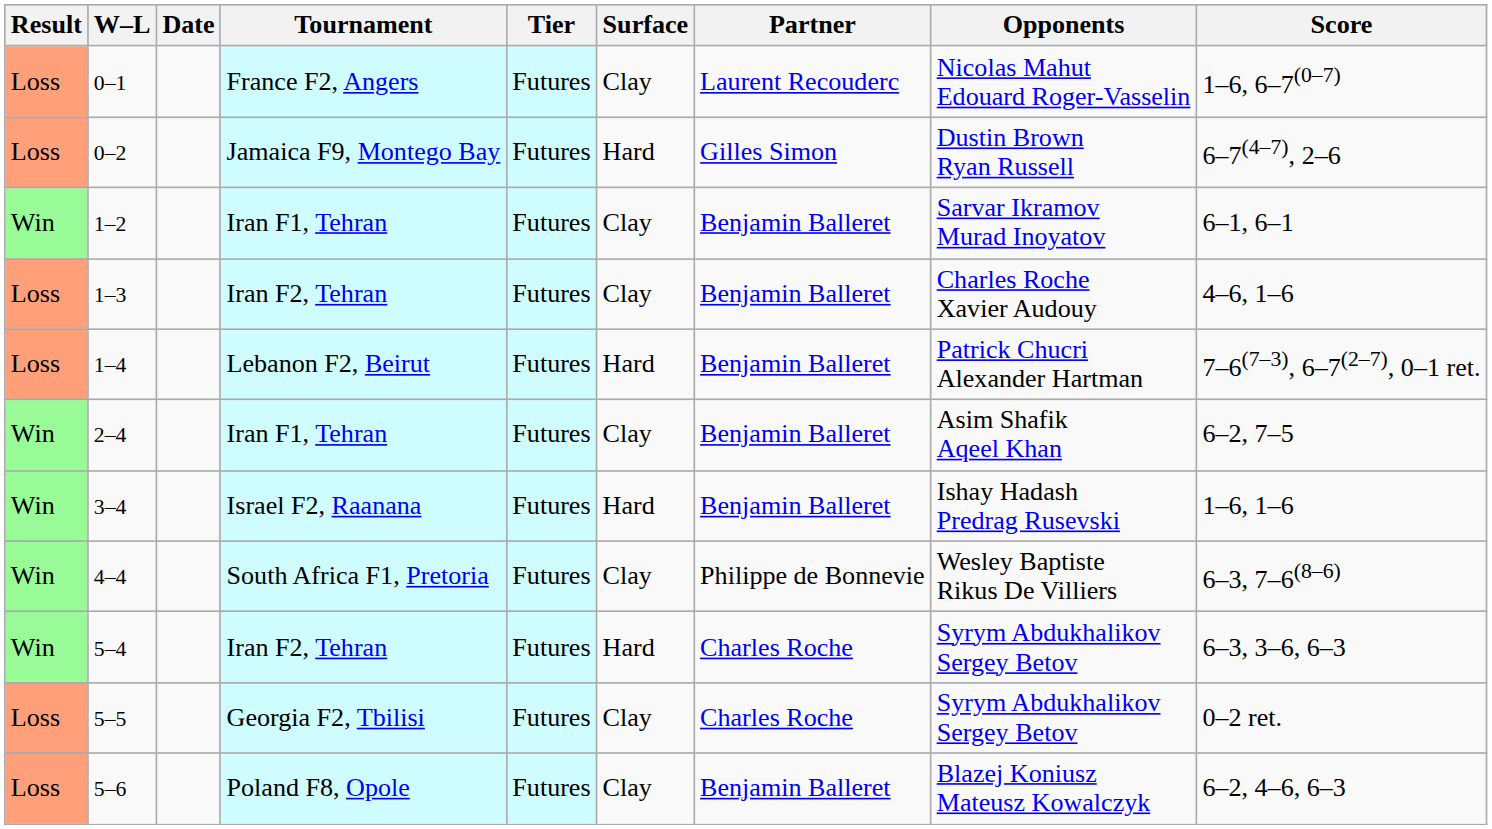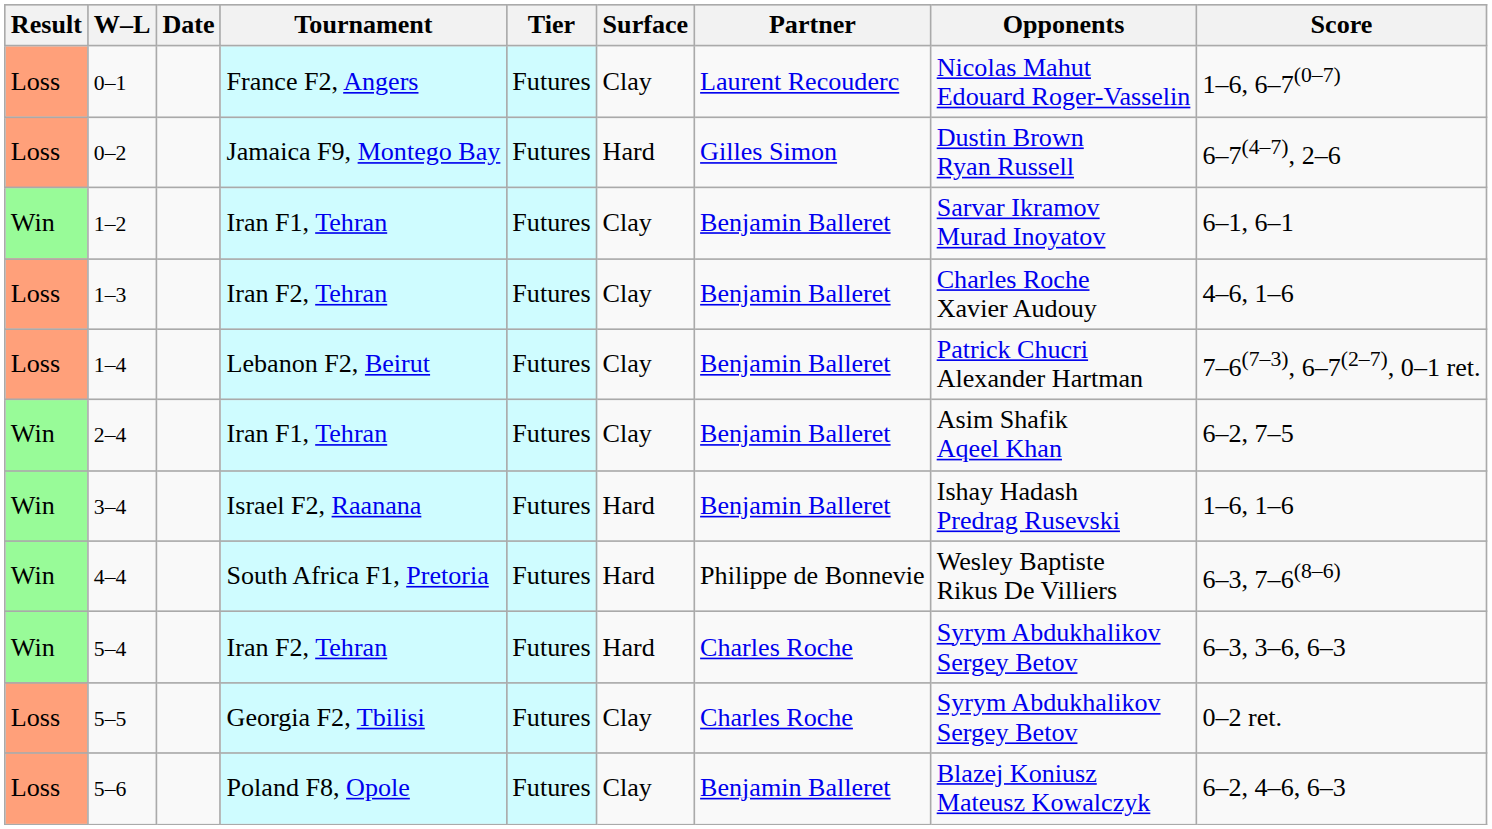 <table class="sortable wikitable">
 <tr>
 <th>Result</th>
 <th class="unsortable">W–L</th>
 <th>Date</th>
 <th>Tournament</th>
 <th>Tier</th>
 <th>Surface</th>
 <th>Partner</th>
 <th>Opponents</th>
 <th class="unsortable">Score</th>
 </tr>
 <tr>
 <td bgcolor=FFA07A>Loss</td>
 <td><small>0–1</small></td>
 <td></td>
 <td style="background:#cffcff;">France F2, <a href='#'>Angers</a></td>
 <td style="background:#cffcff;">Futures</td>
 <td>Clay</td>
 <td> <a href='#'>Laurent Recouderc</a></td>
 <td> <a href='#'>Nicolas Mahut</a> <br>  <a href='#'>Edouard Roger-Vasselin</a></td>
 <td>1–6, 6–7<sup>(0–7)</sup></td>
 </tr>
 <tr>
 <td bgcolor=FFA07A>Loss</td>
 <td><small>0–2</small></td>
 <td></td>
 <td style="background:#cffcff;">Jamaica F9, <a href='#'>Montego Bay</a></td>
 <td style="background:#cffcff;">Futures</td>
 <td>Hard</td>
 <td> <a href='#'>Gilles Simon</a></td>
 <td> <a href='#'>Dustin Brown</a> <br>  <a href='#'>Ryan Russell</a></td>
 <td>6–7<sup>(4–7)</sup>, 2–6</td>
 </tr>
 <tr>
 <td bgcolor=98FB98>Win</td>
 <td><small>1–2</small></td>
 <td></td>
 <td style="background:#cffcff;">Iran F1, <a href='#'>Tehran</a></td>
 <td style="background:#cffcff;">Futures</td>
 <td>Clay</td>
 <td> <a href='#'>Benjamin Balleret</a></td>
 <td> <a href='#'>Sarvar Ikramov</a> <br>  <a href='#'>Murad Inoyatov</a></td>
 <td>6–1, 6–1</td>
 </tr>
 <tr>
 <td bgcolor=FFA07A>Loss</td>
 <td><small>1–3</small></td>
 <td></td>
 <td style="background:#cffcff;">Iran F2, <a href='#'>Tehran</a></td>
 <td style="background:#cffcff;">Futures</td>
 <td>Clay</td>
 <td> <a href='#'>Benjamin Balleret</a></td>
 <td> <a href='#'>Charles Roche</a> <br>  Xavier Audouy</td>
 <td>4–6, 1–6</td>
 </tr>
 <tr>
 <td bgcolor=FFA07A>Loss</td>
 <td><small>1–4</small></td>
 <td></td>
 <td style="background:#cffcff;">Lebanon F2, <a href='#'>Beirut</a></td>
 <td style="background:#cffcff;">Futures</td>
-<td>Hard</td>
+<td>Clay</td>
 <td> <a href='#'>Benjamin Balleret</a></td>
 <td> <a href='#'>Patrick Chucri</a> <br>  Alexander Hartman</td>
 <td>7–6<sup>(7–3)</sup>, 6–7<sup>(2–7)</sup>, 0–1 ret.</td>
 </tr>
 <tr>
 <td bgcolor=98FB98>Win</td>
 <td><small>2–4</small></td>
 <td></td>
 <td style="background:#cffcff;">Iran F1, <a href='#'>Tehran</a></td>
 <td style="background:#cffcff;">Futures</td>
 <td>Clay</td>
 <td> <a href='#'>Benjamin Balleret</a></td>
 <td> Asim Shafik <br>  <a href='#'>Aqeel Khan</a></td>
 <td>6–2, 7–5</td>
 </tr>
 <tr>
 <td bgcolor=98FB98>Win</td>
 <td><small>3–4</small></td>
 <td></td>
 <td style="background:#cffcff;">Israel F2, <a href='#'>Raanana</a></td>
 <td style="background:#cffcff;">Futures</td>
 <td>Hard</td>
 <td> <a href='#'>Benjamin Balleret</a></td>
 <td> Ishay Hadash <br>  <a href='#'>Predrag Rusevski</a></td>
 <td>1–6, 1–6</td>
 </tr>
 <tr>
 <td bgcolor=98FB98>Win</td>
 <td><small>4–4</small></td>
 <td></td>
 <td style="background:#cffcff;">South Africa F1, <a href='#'>Pretoria</a></td>
 <td style="background:#cffcff;">Futures</td>
-<td>Clay</td>
+<td>Hard</td>
 <td> Philippe de Bonnevie</td>
 <td> Wesley Baptiste <br>  Rikus De Villiers</td>
 <td>6–3, 7–6<sup>(8–6)</sup></td>
 </tr>
 <tr>
 <td bgcolor=98FB98>Win</td>
 <td><small>5–4</small></td>
 <td></td>
 <td style="background:#cffcff;">Iran F2, <a href='#'>Tehran</a></td>
 <td style="background:#cffcff;">Futures</td>
 <td>Hard</td>
 <td> <a href='#'>Charles Roche</a></td>
 <td> <a href='#'>Syrym Abdukhalikov</a> <br>  <a href='#'>Sergey Betov</a></td>
 <td>6–3, 3–6, 6–3</td>
 </tr>
 <tr>
 <td bgcolor=FFA07A>Loss</td>
 <td><small>5–5</small></td>
 <td></td>
 <td style="background:#cffcff;">Georgia F2, <a href='#'>Tbilisi</a></td>
 <td style="background:#cffcff;">Futures</td>
 <td>Clay</td>
 <td> <a href='#'>Charles Roche</a></td>
 <td> <a href='#'>Syrym Abdukhalikov</a> <br>  <a href='#'>Sergey Betov</a></td>
 <td>0–2 ret.</td>
 </tr>
 <tr>
 <td bgcolor=FFA07A>Loss</td>
 <td><small>5–6</small></td>
 <td></td>
 <td style="background:#cffcff;">Poland F8, <a href='#'>Opole</a></td>
 <td style="background:#cffcff;">Futures</td>
 <td>Clay</td>
 <td> <a href='#'>Benjamin Balleret</a></td>
 <td> <a href='#'>Blazej Koniusz</a> <br>  <a href='#'>Mateusz Kowalczyk</a></td>
 <td>6–2, 4–6, 6–3</td>
 </tr>
 </table>
